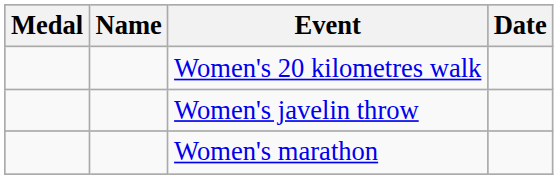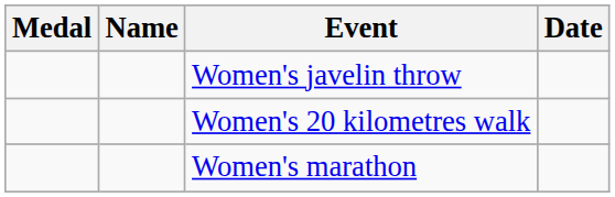 <table class="wikitable sortable" style="font-size:100%">
 <tr>
 <th>Medal</th>
 <th>Name</th>
 <th>Event</th>
 <th>Date</th>
 </tr>
 <tr>
 <td></td>
 <td></td>
-<td><a href='#'>Women's 20 kilometres walk</a></td>
+<td><a href='#'>Women's javelin throw</a></td>
 <td></td>
 </tr>
 <tr>
 <td></td>
 <td></td>
-<td><a href='#'>Women's javelin throw</a></td>
+<td><a href='#'>Women's 20 kilometres walk</a></td>
 <td></td>
 </tr>
 <tr>
 <td></td>
 <td></td>
 <td><a href='#'>Women's marathon</a></td>
 <td></td>
 </tr>
 </table>
